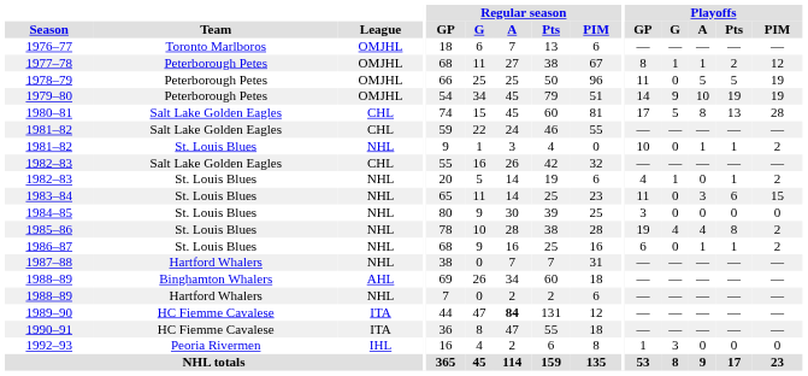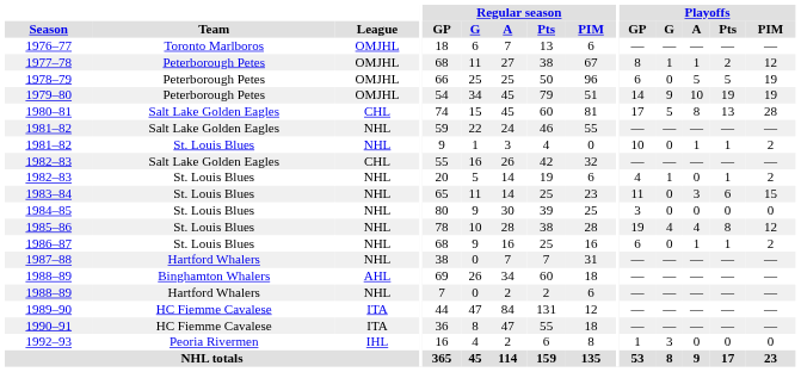 <table border="0" cellpadding="1" cellspacing="0" style="text-align:center; width:60em">
 <tr bgcolor="#e0e0e0">
 <th colspan="3" bgcolor="#ffffff"></th>
 <th rowspan="100" bgcolor="#ffffff"></th>
 <th colspan="5"><a href='#'>Regular season</a></th>
 <th rowspan="100" bgcolor="#ffffff"></th>
 <th colspan="5"><a href='#'>Playoffs</a></th>
 </tr>
 <tr bgcolor="#e0e0e0">
 <th><a href='#'>Season</a></th>
 <th>Team</th>
 <th>League</th>
 <th>GP</th>
 <th><a href='#'>G</a></th>
 <th><a href='#'>A</a></th>
 <th><a href='#'>Pts</a></th>
 <th><a href='#'>PIM</a></th>
 <th>GP</th>
 <th>G</th>
 <th>A</th>
 <th>Pts</th>
 <th>PIM</th>
 </tr>
 <tr>
 <td><a href='#'>1976–77</a></td>
 <td><a href='#'>Toronto Marlboros</a></td>
 <td><a href='#'>OMJHL</a></td>
 <td>18</td>
 <td>6</td>
 <td>7</td>
 <td>13</td>
 <td>6</td>
 <td>—</td>
 <td>—</td>
 <td>—</td>
 <td>—</td>
 <td>—</td>
 </tr>
 <tr bgcolor="#f0f0f0">
 <td><a href='#'>1977–78</a></td>
 <td><a href='#'>Peterborough Petes</a></td>
 <td>OMJHL</td>
 <td>68</td>
 <td>11</td>
 <td>27</td>
 <td>38</td>
 <td>67</td>
 <td>8</td>
 <td>1</td>
 <td>1</td>
 <td>2</td>
 <td>12</td>
 </tr>
 <tr>
 <td><a href='#'>1978–79</a></td>
 <td>Peterborough Petes</td>
 <td>OMJHL</td>
 <td>66</td>
 <td>25</td>
 <td>25</td>
 <td>50</td>
 <td>96</td>
-<td>11</td>
+<td>6</td>
 <td>0</td>
 <td>5</td>
 <td>5</td>
 <td>19</td>
 </tr>
 <tr bgcolor="#f0f0f0">
 <td><a href='#'>1979–80</a></td>
 <td>Peterborough Petes</td>
 <td>OMJHL</td>
 <td>54</td>
 <td>34</td>
 <td>45</td>
 <td>79</td>
 <td>51</td>
 <td>14</td>
 <td>9</td>
 <td>10</td>
 <td>19</td>
 <td>19</td>
 </tr>
 <tr>
 <td><a href='#'>1980–81</a></td>
 <td><a href='#'>Salt Lake Golden Eagles</a></td>
 <td><a href='#'>CHL</a></td>
 <td>74</td>
 <td>15</td>
 <td>45</td>
 <td>60</td>
 <td>81</td>
 <td>17</td>
 <td>5</td>
 <td>8</td>
 <td>13</td>
 <td>28</td>
 </tr>
 <tr bgcolor="#f0f0f0">
 <td><a href='#'>1981–82</a></td>
 <td>Salt Lake Golden Eagles</td>
-<td>CHL</td>
+<td>NHL</td>
 <td>59</td>
 <td>22</td>
 <td>24</td>
 <td>46</td>
 <td>55</td>
 <td>—</td>
 <td>—</td>
 <td>—</td>
 <td>—</td>
 <td>—</td>
 </tr>
 <tr>
 <td><a href='#'>1981–82</a></td>
 <td><a href='#'>St. Louis Blues</a></td>
 <td><a href='#'>NHL</a></td>
 <td>9</td>
 <td>1</td>
 <td>3</td>
 <td>4</td>
 <td>0</td>
 <td>10</td>
 <td>0</td>
 <td>1</td>
 <td>1</td>
 <td>2</td>
 </tr>
 <tr bgcolor="#f0f0f0">
 <td><a href='#'>1982–83</a></td>
 <td>Salt Lake Golden Eagles</td>
 <td>CHL</td>
 <td>55</td>
 <td>16</td>
 <td>26</td>
 <td>42</td>
 <td>32</td>
 <td>—</td>
 <td>—</td>
 <td>—</td>
 <td>—</td>
 <td>—</td>
 </tr>
 <tr>
 <td><a href='#'>1982–83</a></td>
 <td>St. Louis Blues</td>
 <td>NHL</td>
 <td>20</td>
 <td>5</td>
 <td>14</td>
 <td>19</td>
 <td>6</td>
 <td>4</td>
 <td>1</td>
 <td>0</td>
 <td>1</td>
 <td>2</td>
 </tr>
 <tr bgcolor="#f0f0f0">
 <td><a href='#'>1983–84</a></td>
 <td>St. Louis Blues</td>
 <td>NHL</td>
 <td>65</td>
 <td>11</td>
 <td>14</td>
 <td>25</td>
 <td>23</td>
 <td>11</td>
 <td>0</td>
 <td>3</td>
 <td>6</td>
 <td>15</td>
 </tr>
 <tr>
 <td><a href='#'>1984–85</a></td>
 <td>St. Louis Blues</td>
 <td>NHL</td>
 <td>80</td>
 <td>9</td>
 <td>30</td>
 <td>39</td>
 <td>25</td>
 <td>3</td>
 <td>0</td>
 <td>0</td>
 <td>0</td>
 <td>0</td>
 </tr>
 <tr bgcolor="#f0f0f0">
 <td><a href='#'>1985–86</a></td>
 <td>St. Louis Blues</td>
 <td>NHL</td>
 <td>78</td>
 <td>10</td>
 <td>28</td>
 <td>38</td>
 <td>28</td>
 <td>19</td>
 <td>4</td>
 <td>4</td>
 <td>8</td>
-<td>2</td>
+<td>12</td>
 </tr>
 <tr>
 <td><a href='#'>1986–87</a></td>
 <td>St. Louis Blues</td>
 <td>NHL</td>
 <td>68</td>
 <td>9</td>
 <td>16</td>
 <td>25</td>
 <td>16</td>
 <td>6</td>
 <td>0</td>
 <td>1</td>
 <td>1</td>
 <td>2</td>
 </tr>
 <tr bgcolor="#f0f0f0">
 <td><a href='#'>1987–88</a></td>
 <td><a href='#'>Hartford Whalers</a></td>
 <td>NHL</td>
 <td>38</td>
 <td>0</td>
 <td>7</td>
 <td>7</td>
 <td>31</td>
 <td>—</td>
 <td>—</td>
 <td>—</td>
 <td>—</td>
 <td>—</td>
 </tr>
 <tr>
 <td><a href='#'>1988–89</a></td>
 <td><a href='#'>Binghamton Whalers</a></td>
 <td><a href='#'>AHL</a></td>
 <td>69</td>
 <td>26</td>
 <td>34</td>
 <td>60</td>
 <td>18</td>
 <td>—</td>
 <td>—</td>
 <td>—</td>
 <td>—</td>
 <td>—</td>
 </tr>
 <tr bgcolor="#f0f0f0">
 <td><a href='#'>1988–89</a></td>
 <td>Hartford Whalers</td>
 <td>NHL</td>
 <td>7</td>
 <td>0</td>
 <td>2</td>
 <td>2</td>
 <td>6</td>
 <td>—</td>
 <td>—</td>
 <td>—</td>
 <td>—</td>
 <td>—</td>
 </tr>
 <tr>
 <td><a href='#'>1989–90</a></td>
 <td><a href='#'>HC Fiemme Cavalese</a></td>
 <td><a href='#'>ITA</a></td>
 <td>44</td>
 <td>47</td>
-<td><strong>84</strong></td>
+<td>84</td>
 <td>131</td>
 <td>12</td>
 <td>—</td>
 <td>—</td>
 <td>—</td>
 <td>—</td>
 <td>—</td>
 </tr>
 <tr bgcolor="#f0f0f0">
 <td><a href='#'>1990–91</a></td>
 <td>HC Fiemme Cavalese</td>
 <td>ITA</td>
 <td>36</td>
 <td>8</td>
 <td>47</td>
 <td>55</td>
 <td>18</td>
 <td>—</td>
 <td>—</td>
 <td>—</td>
 <td>—</td>
 <td>—</td>
 </tr>
 <tr>
 <td><a href='#'>1992–93</a></td>
 <td><a href='#'>Peoria Rivermen</a></td>
 <td><a href='#'>IHL</a></td>
 <td>16</td>
 <td>4</td>
 <td>2</td>
 <td>6</td>
 <td>8</td>
 <td>1</td>
 <td>3</td>
 <td>0</td>
 <td>0</td>
 <td>0</td>
 </tr>
 <tr bgcolor="#e0e0e0">
 <th colspan="3">NHL totals</th>
 <th>365</th>
 <th>45</th>
 <th>114</th>
 <th>159</th>
 <th>135</th>
 <th>53</th>
 <th>8</th>
 <th>9</th>
 <th>17</th>
 <th>23</th>
 </tr>
 </table>
